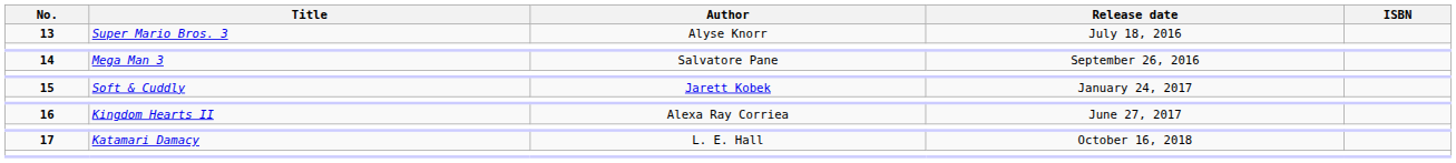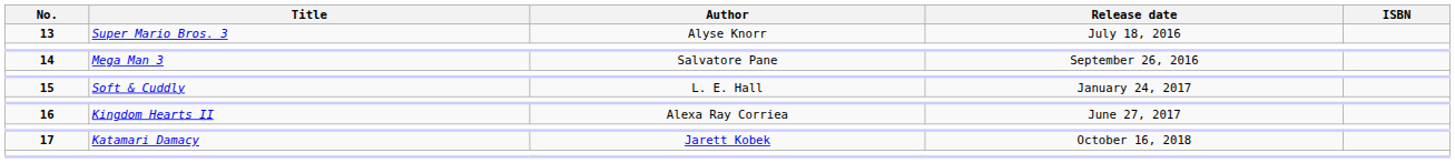 <table class="wikitable" style="margin: 1em auto 1em auto" width="100%">
 <tr>
 <th>No.</th>
 <th>Title</th>
 <th>Author</th>
 <th>Release date</th>
 <th>ISBN</th>
 </tr>
 <tr>
 <td style="text-align: center"><strong>13</strong></td>
 <td><em><a href='#'>Super Mario Bros. 3</a></em></td>
 <td style="text-align: center">Alyse Knorr</td>
 <td style="text-align: center">July 18, 2016</td>
 <td></td>
 </tr>
 <tr>
 <td colspan=5 class="description" style="background:#FFFFFF; border-bottom:3px solid #CCCCFF"></td>
 </tr>
 <tr>
 <td style="text-align: center"><strong>14</strong></td>
 <td><em><a href='#'>Mega Man 3</a></em></td>
 <td style="text-align: center">Salvatore Pane</td>
 <td style="text-align: center">September 26, 2016</td>
 <td></td>
 </tr>
 <tr>
 <td colspan=5 class="description" style="background:#FFFFFF; border-bottom:3px solid #CCCCFF"></td>
 </tr>
 <tr>
 <td style="text-align: center"><strong>15</strong></td>
 <td><em><a href='#'>Soft & Cuddly</a></em></td>
-<td style="text-align: center"><a href='#'>Jarett Kobek</a></td>
+<td style="text-align: center">L. E. Hall</td>
 <td style="text-align: center">January 24, 2017</td>
 <td></td>
 </tr>
 <tr>
 <td colspan=5 class="description" style="background:#FFFFFF; border-bottom:3px solid #CCCCFF"></td>
 </tr>
 <tr>
 <td style="text-align: center"><strong>16</strong></td>
 <td><em><a href='#'>Kingdom Hearts II</a></em></td>
 <td style="text-align: center">Alexa Ray Corriea</td>
 <td style="text-align: center">June 27, 2017</td>
 <td></td>
 </tr>
 <tr>
 <td colspan=5 class="description" style="background:#FFFFFF; border-bottom:3px solid #CCCCFF"></td>
 </tr>
 <tr>
 <td style="text-align: center"><strong>17</strong></td>
 <td><em><a href='#'>Katamari Damacy</a></em></td>
-<td style="text-align: center">L. E. Hall</td>
+<td style="text-align: center"><a href='#'>Jarett Kobek</a></td>
 <td style="text-align: center">October 16, 2018</td>
 <td></td>
 </tr>
 <tr>
 <td colspan=5 class="description" style="background:#FFFFFF; border-bottom:3px solid #CCCCFF"></td>
 </tr>
 </table>
